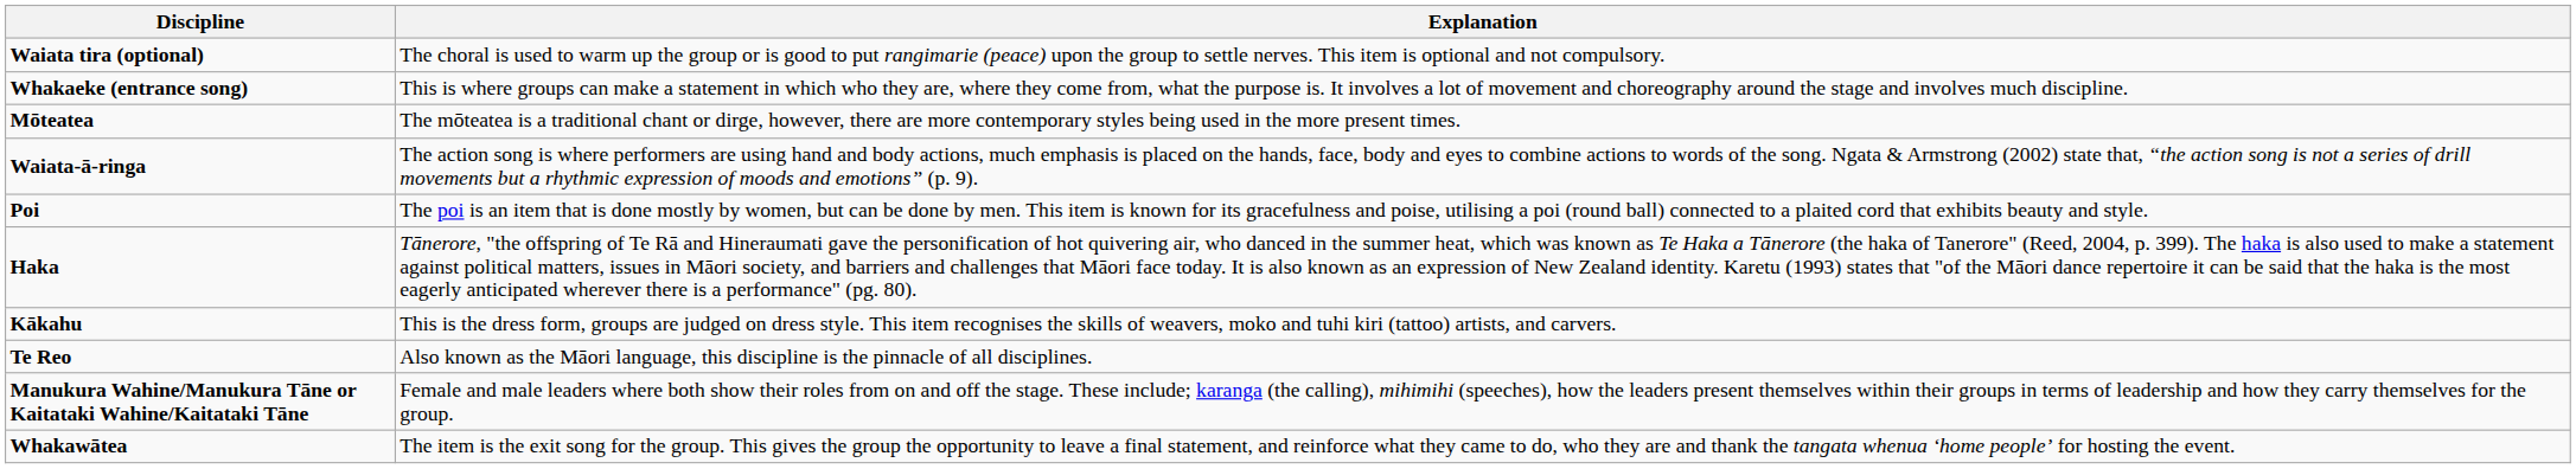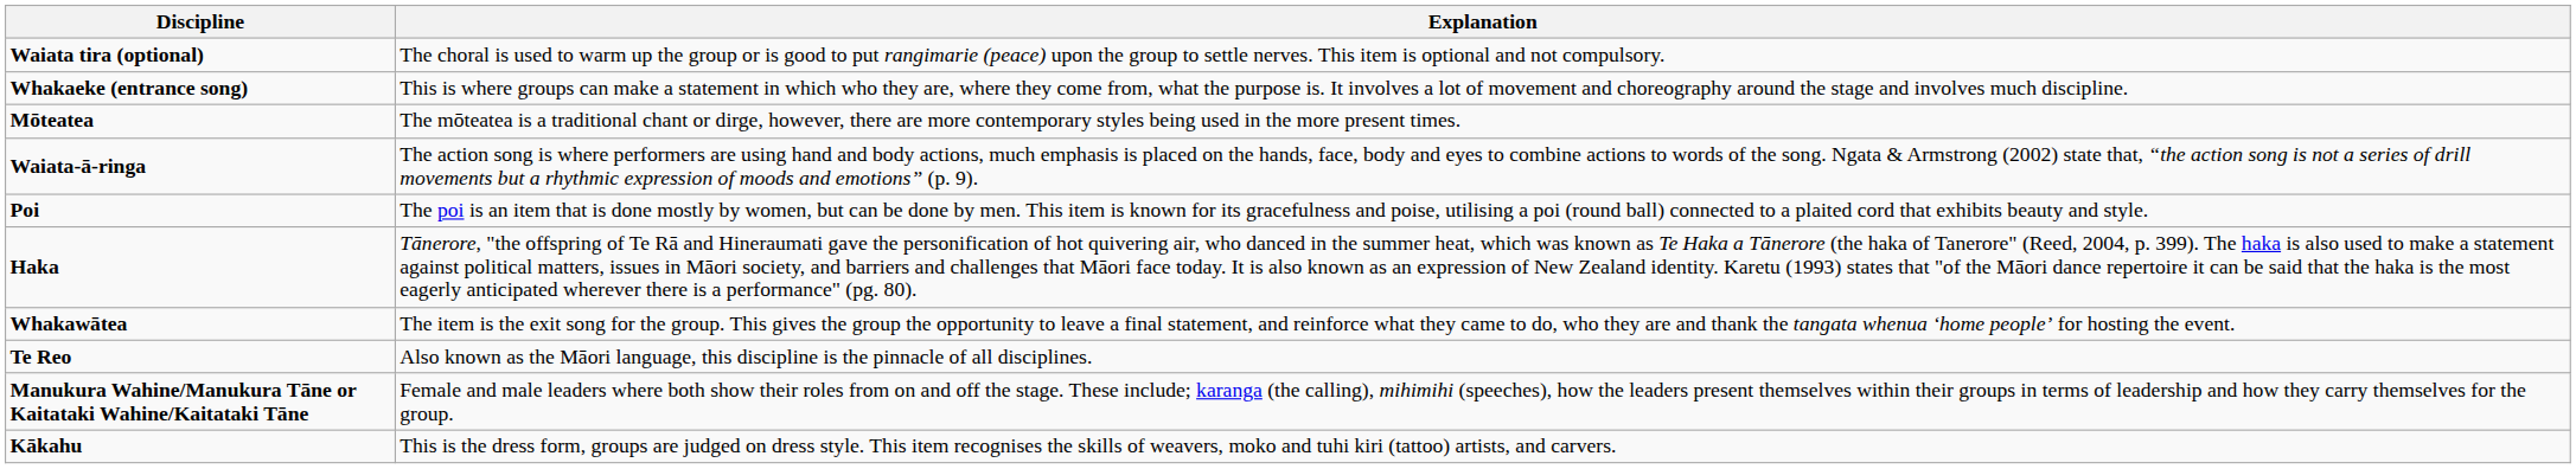 <table class="wikitable">
 <tr>
 <th>Discipline</th>
 <th>Explanation</th>
 </tr>
 <tr>
 <td><strong>Waiata tira (optional)</strong></td>
 <td>The choral is used to warm up the group or is good to put <em>rangimarie (peace)</em> upon the group to settle nerves. This item is optional and not compulsory.</td>
 </tr>
 <tr>
 <td><strong>Whakaeke (entrance song)</strong></td>
 <td>This is where groups can make a statement in which who they are, where they come from, what the purpose is. It involves a lot of movement and choreography around the stage and involves much discipline.</td>
 </tr>
 <tr>
 <td><strong>Mōteatea</strong></td>
 <td>The mōteatea is a traditional chant or dirge, however, there are more contemporary styles being used in the more present times.</td>
 </tr>
 <tr>
 <td><strong>Waiata-ā-ringa</strong></td>
 <td>The action song is where performers are using hand and body actions, much emphasis is placed on the hands, face, body and eyes to combine actions to words of the song. Ngata & Armstrong (2002) state that, <em>“the action song is not a series of drill movements but a rhythmic expression of moods and emotions”</em> (p. 9).</td>
 </tr>
 <tr>
 <td><strong>Poi</strong></td>
 <td>The <a href='#'>poi</a> is an item that is done mostly by women, but can be done by men. This item is known for its gracefulness and poise, utilising a poi (round ball) connected to a plaited cord that exhibits beauty and style.</td>
 </tr>
 <tr>
 <td><strong>Haka</strong></td>
 <td><em>Tānerore</em>, "the offspring of Te Rā and Hineraumati gave the personification of hot quivering air, who danced in the summer heat, which was known as <em>Te Haka a Tānerore</em> (the haka of Tanerore" (Reed, 2004, p. 399). The <a href='#'>haka</a> is also used to make a statement against political matters, issues in Māori society, and barriers and challenges that Māori face today. It is also known as an expression of New Zealand identity. Karetu (1993) states that "of the Māori dance repertoire it can be said that the haka is the most eagerly anticipated wherever there is a performance" (pg. 80).</td>
 </tr>
 <tr>
-<td><strong>Kākahu</strong></td>
-<td>This is the dress form, groups are judged on dress style. This item recognises the skills of weavers, moko and tuhi kiri (tattoo) artists, and carvers.</td>
+<td><strong>Whakawātea</strong></td>
+<td>The item is the exit song for the group. This gives the group the opportunity to leave a final statement, and reinforce what they came to do, who they are and thank the <em>tangata whenua ‘home people’</em> for hosting the event.</td>
 </tr>
 <tr>
 <td><strong>Te Reo</strong></td>
 <td>Also known as the Māori language, this discipline is the pinnacle of all disciplines.</td>
 </tr>
 <tr>
 <td><strong>Manukura Wahine/Manukura Tāne or Kaitataki Wahine/Kaitataki Tāne</strong></td>
 <td>Female and male leaders where both show their roles from on and off the stage. These include; <a href='#'>karanga</a> (the calling), <em>mihimihi</em> (speeches), how the leaders present themselves within their groups in terms of leadership and how they carry themselves for the group.</td>
 </tr>
 <tr>
-<td><strong>Whakawātea</strong></td>
-<td>The item is the exit song for the group. This gives the group the opportunity to leave a final statement, and reinforce what they came to do, who they are and thank the <em>tangata whenua ‘home people’</em> for hosting the event.</td>
+<td><strong>Kākahu</strong></td>
+<td>This is the dress form, groups are judged on dress style. This item recognises the skills of weavers, moko and tuhi kiri (tattoo) artists, and carvers.</td>
 </tr>
 </table>
